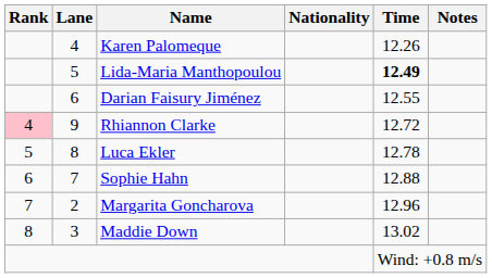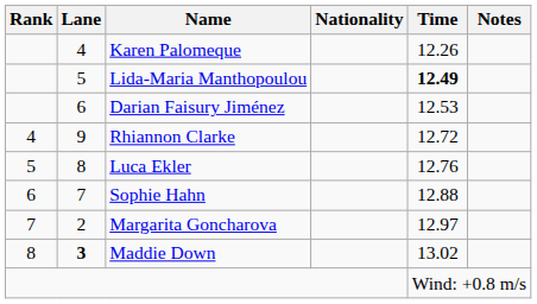 <table class="wikitable sortable" style="text-align:center">
 <tr>
 <th>Rank</th>
 <th>Lane</th>
 <th>Name</th>
 <th>Nationality</th>
 <th>Time</th>
 <th>Notes</th>
 </tr>
 <tr>
 <td></td>
 <td>4</td>
 <td align="left"><a href='#'>Karen Palomeque</a></td>
 <td align="left"></td>
 <td>12.26</td>
 <td></td>
 </tr>
 <tr>
 <td></td>
 <td>5</td>
 <td align="left"><a href='#'>Lida-Maria Manthopoulou</a></td>
 <td align="left"></td>
 <td><strong>12.49</strong></td>
 <td></td>
 </tr>
 <tr>
 <td></td>
 <td>6</td>
 <td align="left"><a href='#'>Darian Faisury Jiménez</a></td>
 <td align="left"></td>
-<td>12.55</td>
+<td>12.53</td>
 <td></td>
 </tr>
 <tr>
-<td style="background: pink;">4</td>
+<td>4</td>
 <td>9</td>
 <td align="left"><a href='#'>Rhiannon Clarke</a></td>
 <td align="left"></td>
 <td>12.72</td>
 <td></td>
 </tr>
 <tr>
 <td>5</td>
 <td>8</td>
 <td align="left"><a href='#'>Luca Ekler</a></td>
 <td align="left"></td>
-<td>12.78</td>
+<td>12.76</td>
 <td></td>
 </tr>
 <tr>
 <td>6</td>
 <td>7</td>
 <td align="left"><a href='#'>Sophie Hahn</a></td>
 <td align="left"></td>
 <td>12.88</td>
 <td></td>
 </tr>
 <tr>
 <td>7</td>
 <td>2</td>
 <td align="left"><a href='#'>Margarita Goncharova</a></td>
 <td align="left"></td>
-<td>12.96</td>
+<td>12.97</td>
 <td></td>
 </tr>
 <tr>
 <td>8</td>
-<td>3</td>
+<td><strong>3</strong></td>
 <td align="left"><a href='#'>Maddie Down</a></td>
 <td align="left"></td>
 <td>13.02</td>
 <td></td>
 </tr>
 <tr class="sortbottom">
 <td colspan="4"></td>
 <td colspan="2" style="text-align:left;">Wind: +0.8 m/s</td>
 </tr>
 </table>
